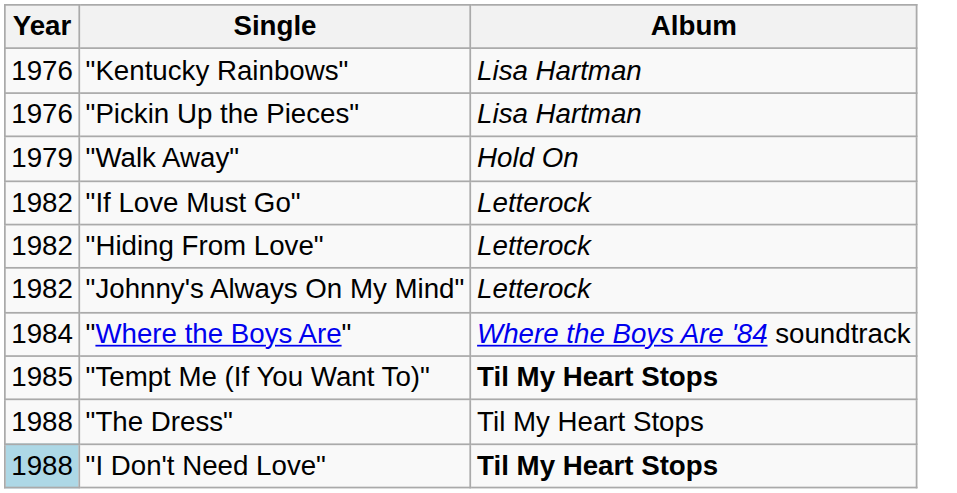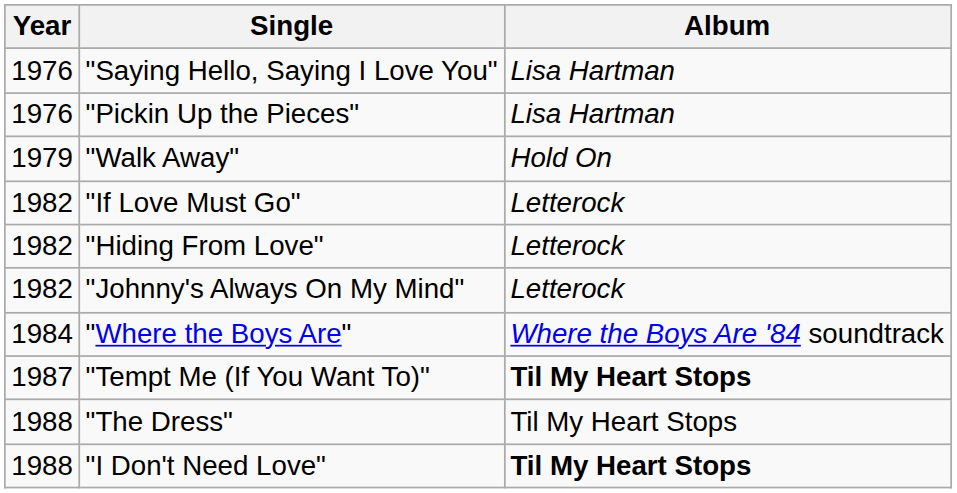 <table class="wikitable">
 <tr>
 <th>Year</th>
 <th>Single</th>
 <th>Album</th>
 </tr>
 <tr>
 <td>1976</td>
-<td>"Kentucky Rainbows"</td>
+<td>"Saying Hello, Saying I Love You"</td>
 <td><em>Lisa Hartman</em></td>
 </tr>
 <tr>
 <td>1976</td>
 <td>"Pickin Up the Pieces"</td>
 <td><em>Lisa Hartman</em></td>
 </tr>
 <tr>
 <td>1979</td>
 <td>"Walk Away"</td>
 <td><em>Hold On</em></td>
 </tr>
 <tr>
 <td>1982</td>
 <td>"If Love Must Go"</td>
 <td><em>Letterock</em></td>
 </tr>
 <tr>
 <td>1982</td>
 <td>"Hiding From Love"</td>
 <td><em>Letterock</em></td>
 </tr>
 <tr>
 <td>1982</td>
 <td>"Johnny's Always On My Mind"</td>
 <td><em>Letterock</em></td>
 </tr>
 <tr>
 <td>1984</td>
 <td>"<a href='#'>Where the Boys Are</a>"</td>
 <td><em><a href='#'>Where the Boys Are '84</a></em> soundtrack</td>
 </tr>
 <tr>
-<td>1985</td>
+<td>1987</td>
 <td>"Tempt Me (If You Want To)"</td>
 <td><strong>Til My Heart Stops<em></td>
 </tr>
 <tr>
 <td>1988</td>
 <td>"The Dress"</td>
 <td><strong></strong>Til My Heart Stops</em></strong></td>
 </tr>
 <tr>
-<td style="background: lightblue;">1988</td>
+<td>1988</td>
 <td>"I Don't Need Love"</td>
 <td><strong>Til My Heart Stops<em></td>
 </tr>
 </table>
